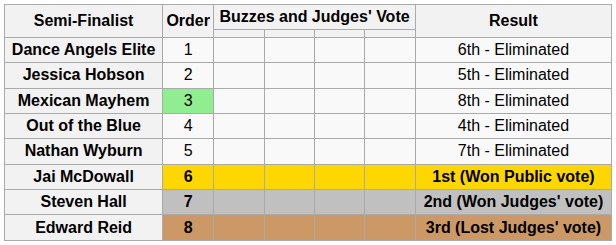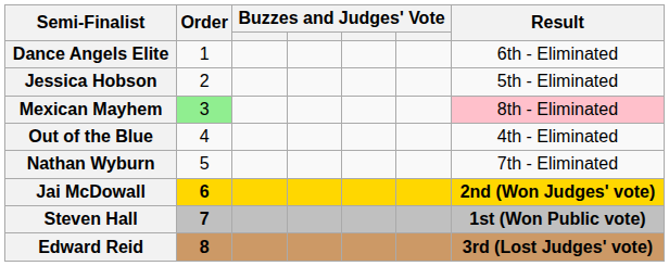 <table class="wikitable plainrowheaders sortable" style="text-align:center;">
 <tr>
 <th rowspan=2 class="unsortable" style="width:17em;">Semi-Finalist</th>
 <th rowspan=2 style="width:1em;">Order</th>
 <th colspan=4 class="unsortable" style="width:24em;">Buzzes and Judges' Vote</th>
 <th rowspan=2 style="width:23em;">Result </th>
 </tr>
 <tr>
 <th scope="col" class="unsortable" style="width:6em;"></th>
 <th scope="col" class="unsortable" style="width:6em;"></th>
 <th scope="col" class="unsortable" style="width:6em;"></th>
 <th scope="col" class="unsortable" style="width:6em;"></th>
 </tr>
 <tr>
 <th scope="row">Dance Angels Elite</th>
 <td>1</td>
 <td style="text-align:center;"></td>
 <td style="text-align:center;"></td>
 <td style="text-align:center;"></td>
 <td style="text-align:center;"></td>
 <td>6th - Eliminated</td>
 </tr>
 <tr>
 <th scope="row">Jessica Hobson</th>
 <td>2</td>
 <td style="text-align:center;"></td>
 <td style="text-align:center;"></td>
 <td style="text-align:center;"></td>
 <td style="text-align:center;"></td>
 <td>5th - Eliminated</td>
 </tr>
 <tr>
 <th scope="row">Mexican Mayhem</th>
 <td style="background: lightgreen;">3</td>
 <td style="text-align:center;"></td>
 <td style="text-align:center;"></td>
 <td style="text-align:center;"></td>
 <td style="text-align:center;"></td>
-<td>8th - Eliminated</td>
+<td style="background: pink;">8th - Eliminated</td>
 </tr>
 <tr>
 <th scope="row">Out of the Blue</th>
 <td>4</td>
 <td style="text-align:center;"></td>
 <td style="text-align:center;"></td>
 <td style="text-align:center;"></td>
 <td style="text-align:center;"></td>
 <td>4th - Eliminated</td>
 </tr>
 <tr>
 <th scope="row">Nathan Wyburn</th>
 <td>5</td>
 <td style="text-align:center;"></td>
 <td style="text-align:center;"></td>
 <td style="text-align:center;"></td>
 <td style="text-align:center;"></td>
 <td>7th - Eliminated</td>
 </tr>
 <tr bgcolor=gold>
 <th scope="row"><strong>Jai McDowall</strong></th>
 <td><strong>6</strong></td>
 <td style="text-align:center;"></td>
 <td style="text-align:center;"></td>
 <td style="text-align:center;"></td>
 <td style="text-align:center;"></td>
-<td><strong>1st (Won Public vote)</strong></td>
+<td><strong>2nd (Won Judges' vote)</strong></td>
 </tr>
 <tr bgcolor=silver>
 <th scope="row"><strong>Steven Hall</strong></th>
 <td><strong>7</strong></td>
 <td style="text-align:center;"></td>
 <td style="text-align:center;"></td>
 <td style="text-align:center;"></td>
 <td style="text-align:center;"></td>
-<td><strong>2nd (Won Judges' vote)</strong></td>
+<td><strong>1st (Won Public vote)</strong></td>
 </tr>
 <tr bgcolor=#c96>
 <th scope="row"><strong>Edward Reid</strong></th>
 <td><strong>8</strong></td>
 <td style="text-align:center;"></td>
 <td style="text-align:center;"></td>
 <td style="text-align:center;"></td>
 <td style="text-align:center;"></td>
 <td><strong>3rd (Lost Judges' vote)</strong></td>
 </tr>
 </table>
